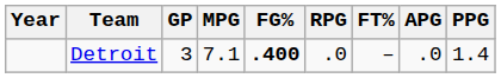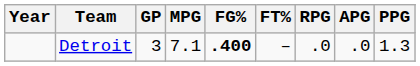 <table class="wikitable sortable" style="font-size:95%; text-align:right;">
 <tr>
 <th>Year</th>
 <th>Team</th>
 <th>GP</th>
 <th>MPG</th>
 <th>FG%</th>
+<th>FT%</th>
 <th>RPG</th>
-<th>FT%</th>
 <th>APG</th>
 <th>PPG</th>
 </tr>
 <tr>
 <td style="text-align:left;"></td>
 <td style="text-align:left;"><a href='#'>Detroit</a></td>
 <td>3</td>
 <td>7.1</td>
 <td><strong>.400</strong></td>
-<td>.0</td>
 <td>–</td>
 <td>.0</td>
-<td>1.4</td>
+<td>.0</td>
+<td>1.3</td>
 </tr>
 </table>
